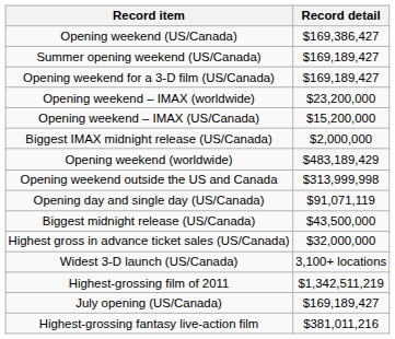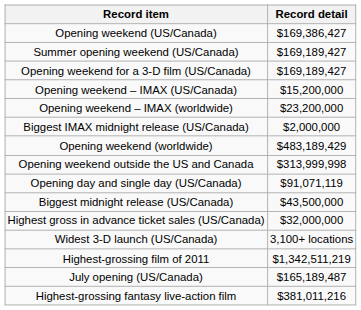 <table style="text-align:center; float:right; font-size:80%; margin-left:1.5em;" class="wikitable">
 <tr>
 <th>Record item</th>
 <th>Record detail</th>
 </tr>
 <tr>
 <td>Opening weekend (US/Canada)</td>
 <td>$169,386,427 </td>
 </tr>
 <tr>
 <td>Summer opening weekend (US/Canada)</td>
 <td>$169,189,427 </td>
 </tr>
 <tr>
 <td>Opening weekend for a 3-D film (US/Canada)</td>
 <td>$169,189,427</td>
 </tr>
 <tr>
+<td>Opening weekend – IMAX (US/Canada)</td>
+<td>$15,200,000</td>
+</tr>
+<tr>
 <td>Opening weekend – IMAX (worldwide)</td>
 <td>$23,200,000</td>
-</tr>
-<tr>
-<td>Opening weekend – IMAX (US/Canada)</td>
-<td>$15,200,000</td>
 </tr>
 <tr>
 <td>Biggest IMAX midnight release (US/Canada)</td>
 <td>$2,000,000</td>
 </tr>
 <tr>
 <td>Opening weekend (worldwide)</td>
 <td>$483,189,429</td>
 </tr>
 <tr>
 <td>Opening weekend outside the US and Canada</td>
 <td>$313,999,998</td>
 </tr>
 <tr>
 <td>Opening day and single day (US/Canada)</td>
 <td>$91,071,119</td>
 </tr>
 <tr>
 <td>Biggest midnight release (US/Canada)</td>
 <td>$43,500,000</td>
 </tr>
 <tr>
 <td>Highest gross in advance ticket sales (US/Canada)</td>
 <td>$32,000,000</td>
 </tr>
 <tr>
 <td>Widest 3-D launch (US/Canada)</td>
 <td>3,100+ locations</td>
 </tr>
 <tr>
 <td>Highest-grossing film of 2011</td>
 <td>$1,342,511,219</td>
 </tr>
 <tr>
 <td>July opening (US/Canada)</td>
-<td>$169,189,427</td>
+<td>$165,189,487</td>
 </tr>
 <tr>
 <td>Highest-grossing fantasy live-action film</td>
 <td>$381,011,216</td>
 </tr>
 </table>
